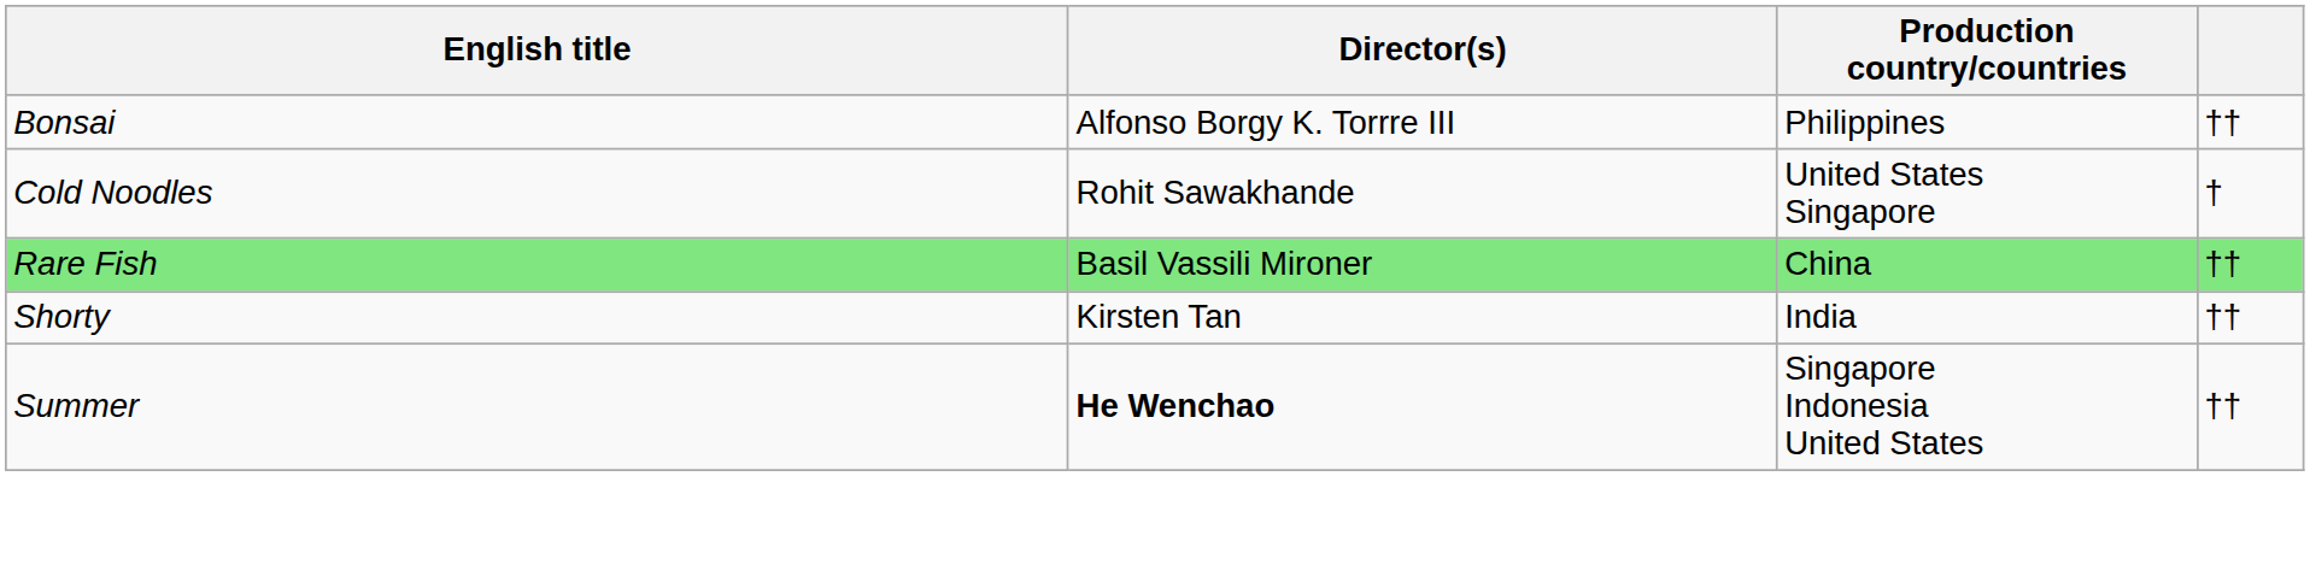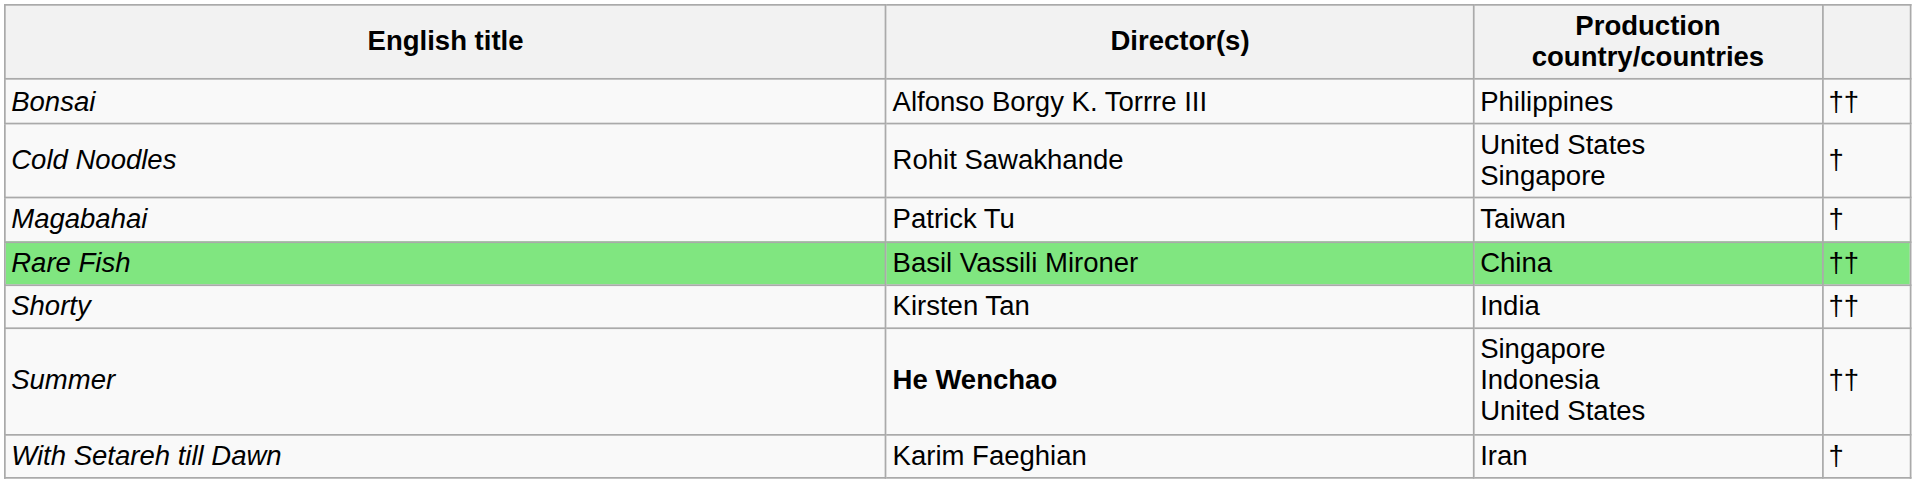 <table class="sortable wikitable" width="70%" cellpadding="5">
 <tr>
 <th width="30%">English title</th>
 <th width="20%">Director(s)</th>
 <th width="10%">Production country/countries</th>
 <th width="3%"></th>
 </tr>
 <tr>
 <td><em>Bonsai</em></td>
 <td>Alfonso Borgy K. Torrre III</td>
 <td>Philippines</td>
 <td>††</td>
 </tr>
 <tr>
 <td><em>Cold Noodles</em></td>
 <td>Rohit Sawakhande</td>
 <td>United States<br>Singapore</td>
+<td>†</td>
+</tr>
+<tr>
+<td><em>Magabahai</em></td>
+<td>Patrick Tu</td>
+<td>Taiwan</td>
 <td>†</td>
 </tr>
 <tr style="background:#80E680;">
 <td><em>Rare Fish</em></td>
 <td>Basil Vassili Mironer</td>
 <td>China</td>
 <td>††</td>
 </tr>
 <tr>
 <td><em>Shorty</em></td>
 <td>Kirsten Tan</td>
 <td>India</td>
 <td>††</td>
 </tr>
 <tr>
 <td><em>Summer</em></td>
 <td><strong>He Wenchao</strong></td>
 <td>Singapore<br>Indonesia<br>United States</td>
 <td>††</td>
 </tr>
+<tr>
+<td><em>With Setareh till Dawn</em></td>
+<td>Karim Faeghian</td>
+<td>Iran</td>
+<td>†</td>
+</tr>
 </table>
